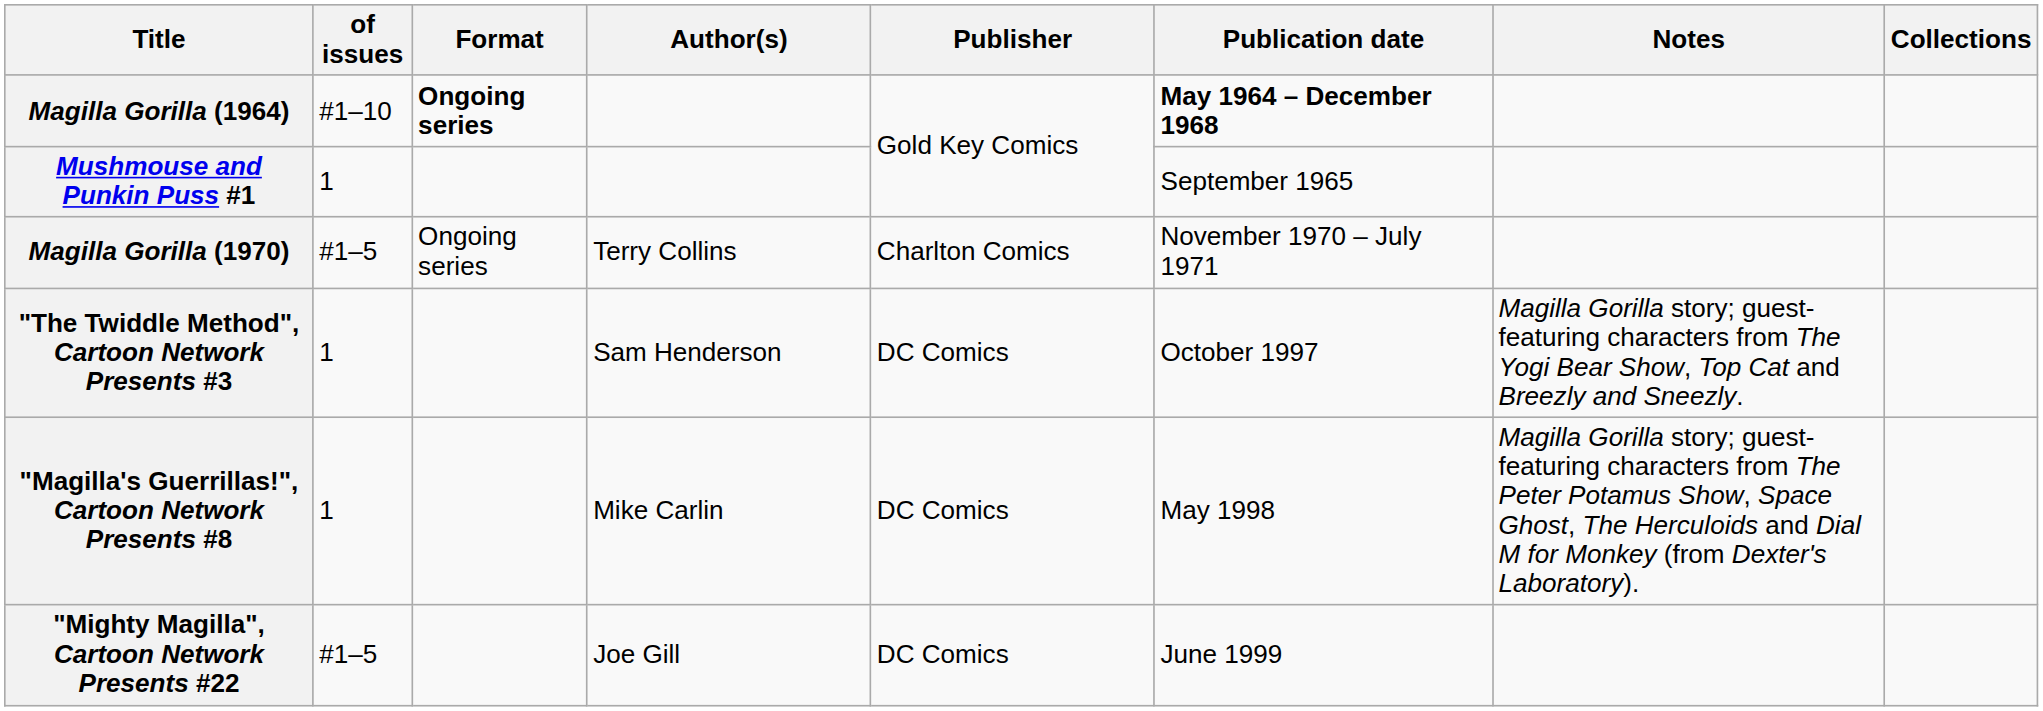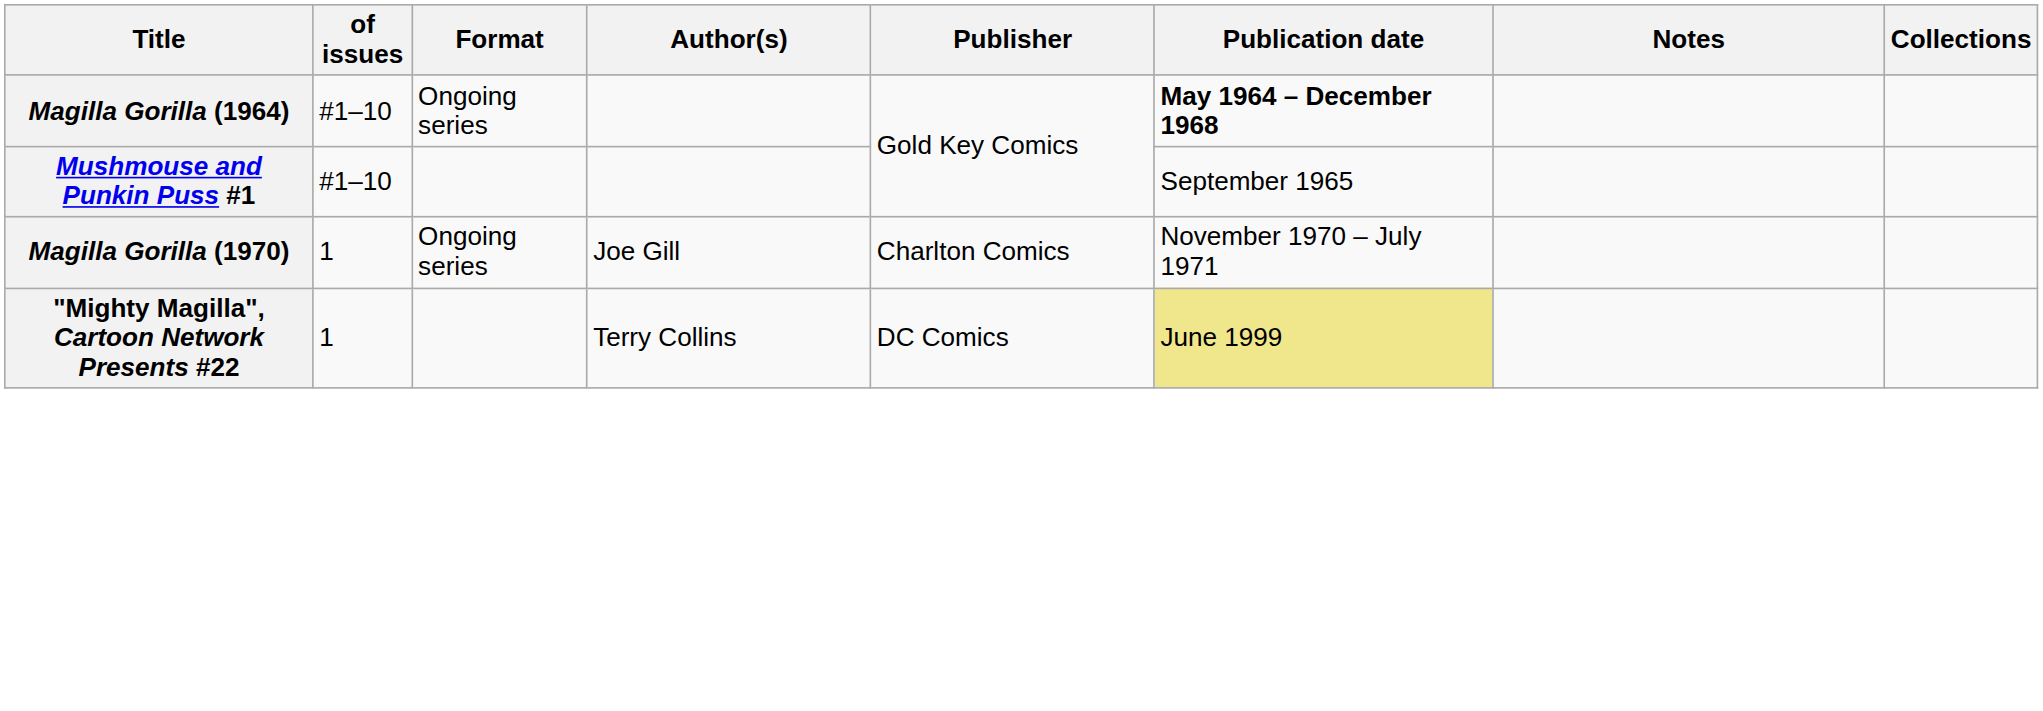 <table class="wikitable">
 <tr>
 <th>Title</th>
 <th style="width:40pt"> of issues</th>
 <th style="width:75pt">Format</th>
 <th style="width:125pt">Author(s)</th>
 <th style="width:125pt">Publisher</th>
 <th style="width:150pt">Publication date</th>
 <th style="width:175pt">Notes</th>
 <th>Collections</th>
 </tr>
 <tr>
 <th><em>Magilla Gorilla</em> (1964)</th>
 <td>#1–10</td>
-<td><strong>Ongoing series</strong></td>
+<td>Ongoing series</td>
 <td></td>
 <td rowspan="2">Gold Key Comics</td>
 <td><strong>May 1964 – December 1968</strong></td>
 <td></td>
 <td></td>
 </tr>
 <tr>
 <th><em><a href='#'>Mushmouse and Punkin Puss</a></em> #1</th>
-<td>1</td>
+<td>#1–10</td>
 <td></td>
 <td></td>
 <td>September 1965</td>
 <td></td>
 <td></td>
 </tr>
 <tr>
 <th><em>Magilla Gorilla</em> (1970)</th>
-<td>#1–5</td>
+<td>1</td>
 <td>Ongoing series</td>
-<td>Terry Collins</td>
+<td>Joe Gill</td>
 <td>Charlton Comics</td>
 <td>November 1970 – July 1971</td>
 <td></td>
 <td></td>
 </tr>
 <tr>
-<th>"The Twiddle Method", <em>Cartoon Network Presents</em> #3</th>
+<th>"Mighty Magilla", <em>Cartoon Network Presents</em> #22</th>
 <td>1</td>
 <td></td>
-<td>Sam Henderson</td>
+<td>Terry Collins</td>
 <td>DC Comics</td>
-<td>October 1997</td>
-<td><em>Magilla Gorilla</em> story; guest-featuring characters from <em>The Yogi Bear Show</em>, <em>Top Cat</em> and <em>Breezly and Sneezly</em>.</td>
-<td></td>
-</tr>
-<tr>
-<th>"Magilla's Guerrillas!", <em>Cartoon Network Presents</em> #8</th>
-<td>1</td>
-<td></td>
-<td>Mike Carlin</td>
-<td>DC Comics</td>
-<td>May 1998</td>
-<td><em>Magilla Gorilla</em> story; guest-featuring characters from <em>The Peter Potamus Show</em>, <em>Space Ghost</em>, <em>The Herculoids</em> and <em>Dial M for Monkey</em> (from <em>Dexter's Laboratory</em>).</td>
-<td></td>
-</tr>
-<tr>
-<th>"Mighty Magilla", <em>Cartoon Network Presents</em> #22</th>
-<td>#1–5</td>
-<td></td>
-<td>Joe Gill</td>
-<td>DC Comics</td>
-<td>June 1999</td>
+<td style="background: khaki;">June 1999</td>
 <td></td>
 <td></td>
 </tr>
 </table>
